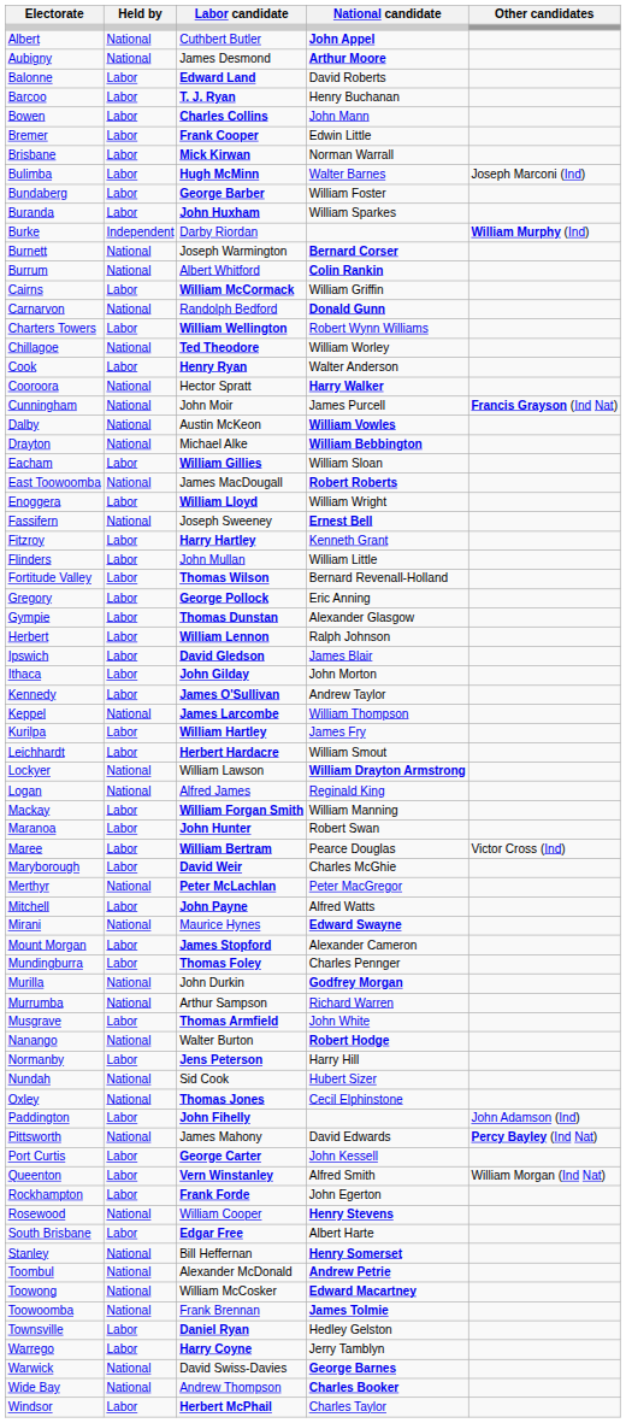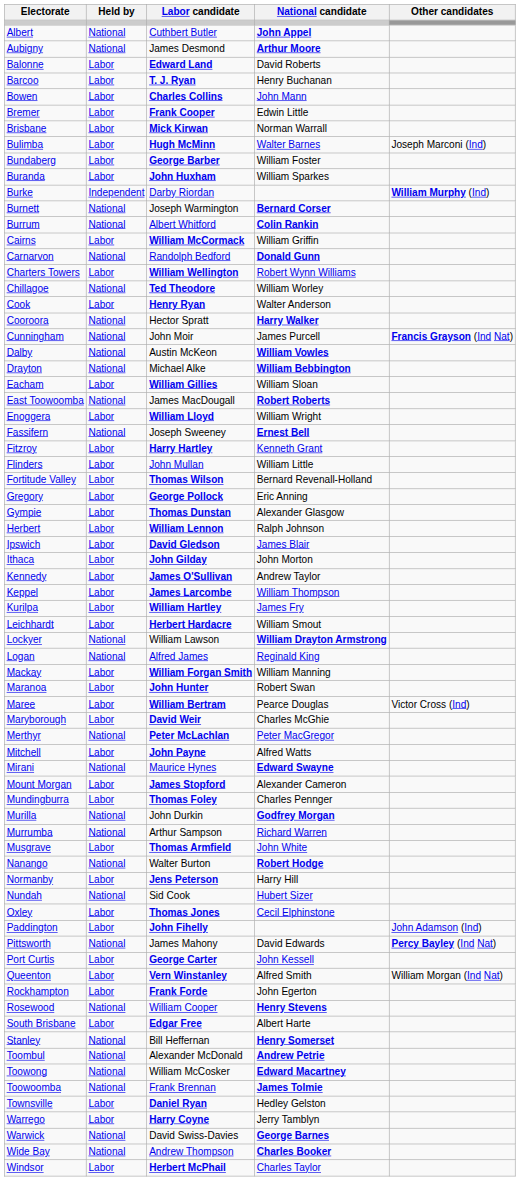 <table class="wikitable">
 <tr>
 <th>Electorate</th>
 <th>Held by</th>
 <th><a href='#'>Labor</a> candidate</th>
 <th><a href='#'>National</a> candidate</th>
 <th>Other candidates</th>
 </tr>
 <tr bgcolor="#cccccc">
 <td></td>
 <td></td>
 <td></td>
 <td></td>
 <td bgcolor="#999999"></td>
 </tr>
 <tr>
 <td><a href='#'>Albert</a></td>
 <td><a href='#'>National</a></td>
 <td><a href='#'>Cuthbert Butler</a></td>
 <td><strong><a href='#'>John Appel</a></strong></td>
 <td></td>
 </tr>
 <tr>
 <td><a href='#'>Aubigny</a></td>
 <td><a href='#'>National</a></td>
 <td>James Desmond</td>
 <td><strong><a href='#'>Arthur Moore</a></strong></td>
 <td></td>
 </tr>
 <tr>
 <td><a href='#'>Balonne</a></td>
 <td><a href='#'>Labor</a></td>
 <td><strong><a href='#'>Edward Land</a></strong></td>
 <td>David Roberts</td>
 <td></td>
 </tr>
 <tr>
 <td><a href='#'>Barcoo</a></td>
 <td><a href='#'>Labor</a></td>
 <td><strong><a href='#'>T. J. Ryan</a></strong></td>
 <td>Henry Buchanan</td>
 <td></td>
 </tr>
 <tr>
 <td><a href='#'>Bowen</a></td>
 <td><a href='#'>Labor</a></td>
 <td><strong><a href='#'>Charles Collins</a></strong></td>
 <td><a href='#'>John Mann</a></td>
 <td></td>
 </tr>
 <tr>
 <td><a href='#'>Bremer</a></td>
 <td><a href='#'>Labor</a></td>
 <td><strong><a href='#'>Frank Cooper</a></strong></td>
 <td>Edwin Little</td>
 <td></td>
 </tr>
 <tr>
 <td><a href='#'>Brisbane</a></td>
 <td><a href='#'>Labor</a></td>
 <td><strong><a href='#'>Mick Kirwan</a></strong></td>
 <td>Norman Warrall</td>
 <td></td>
 </tr>
 <tr>
 <td><a href='#'>Bulimba</a></td>
 <td><a href='#'>Labor</a></td>
 <td><strong><a href='#'>Hugh McMinn</a></strong></td>
 <td><a href='#'>Walter Barnes</a></td>
 <td>Joseph Marconi (<a href='#'>Ind</a>)</td>
 </tr>
 <tr>
 <td><a href='#'>Bundaberg</a></td>
 <td><a href='#'>Labor</a></td>
 <td><strong><a href='#'>George Barber</a></strong></td>
 <td>William Foster</td>
 <td></td>
 </tr>
 <tr>
 <td><a href='#'>Buranda</a></td>
 <td><a href='#'>Labor</a></td>
 <td><strong><a href='#'>John Huxham</a></strong></td>
 <td>William Sparkes</td>
 <td></td>
 </tr>
 <tr>
 <td><a href='#'>Burke</a></td>
 <td><a href='#'>Independent</a></td>
 <td><a href='#'>Darby Riordan</a></td>
 <td></td>
 <td><strong><a href='#'>William Murphy</a></strong> (<a href='#'>Ind</a>)</td>
 </tr>
 <tr>
 <td><a href='#'>Burnett</a></td>
 <td><a href='#'>National</a></td>
 <td>Joseph Warmington</td>
 <td><strong><a href='#'>Bernard Corser</a></strong></td>
 <td></td>
 </tr>
 <tr>
 <td><a href='#'>Burrum</a></td>
 <td><a href='#'>National</a></td>
 <td><a href='#'>Albert Whitford</a></td>
 <td><strong><a href='#'>Colin Rankin</a></strong></td>
 <td></td>
 </tr>
 <tr>
 <td><a href='#'>Cairns</a></td>
 <td><a href='#'>Labor</a></td>
 <td><strong><a href='#'>William McCormack</a></strong></td>
 <td>William Griffin</td>
 <td></td>
 </tr>
 <tr>
 <td><a href='#'>Carnarvon</a></td>
 <td><a href='#'>National</a></td>
 <td><a href='#'>Randolph Bedford</a></td>
 <td><strong><a href='#'>Donald Gunn</a></strong></td>
 <td></td>
 </tr>
 <tr>
 <td><a href='#'>Charters Towers</a></td>
 <td><a href='#'>Labor</a></td>
 <td><strong><a href='#'>William Wellington</a></strong></td>
 <td><a href='#'>Robert Wynn Williams</a></td>
 <td></td>
 </tr>
 <tr>
 <td><a href='#'>Chillagoe</a></td>
 <td><a href='#'>National</a></td>
 <td><strong><a href='#'>Ted Theodore</a></strong></td>
 <td>William Worley</td>
 <td></td>
 </tr>
 <tr>
 <td><a href='#'>Cook</a></td>
 <td><a href='#'>Labor</a></td>
 <td><strong><a href='#'>Henry Ryan</a></strong></td>
 <td>Walter Anderson</td>
 <td></td>
 </tr>
 <tr>
 <td><a href='#'>Cooroora</a></td>
 <td><a href='#'>National</a></td>
 <td>Hector Spratt</td>
 <td><strong><a href='#'>Harry Walker</a></strong></td>
 <td></td>
 </tr>
 <tr>
 <td><a href='#'>Cunningham</a></td>
 <td><a href='#'>National</a></td>
 <td>John Moir</td>
 <td>James Purcell</td>
 <td><strong><a href='#'>Francis Grayson</a></strong> (<a href='#'>Ind</a> <a href='#'>Nat</a>)</td>
 </tr>
 <tr>
 <td><a href='#'>Dalby</a></td>
 <td><a href='#'>National</a></td>
 <td>Austin McKeon</td>
 <td><strong><a href='#'>William Vowles</a></strong></td>
 <td></td>
 </tr>
 <tr>
 <td><a href='#'>Drayton</a></td>
 <td><a href='#'>National</a></td>
 <td>Michael Alke</td>
 <td><strong><a href='#'>William Bebbington</a></strong></td>
 <td></td>
 </tr>
 <tr>
 <td><a href='#'>Eacham</a></td>
 <td><a href='#'>Labor</a></td>
 <td><strong><a href='#'>William Gillies</a></strong></td>
 <td>William Sloan</td>
 <td></td>
 </tr>
 <tr>
 <td><a href='#'>East Toowoomba</a></td>
 <td><a href='#'>National</a></td>
 <td>James MacDougall</td>
 <td><strong><a href='#'>Robert Roberts</a></strong></td>
 <td></td>
 </tr>
 <tr>
 <td><a href='#'>Enoggera</a></td>
 <td><a href='#'>Labor</a></td>
 <td><strong><a href='#'>William Lloyd</a></strong></td>
 <td>William Wright</td>
 <td></td>
 </tr>
 <tr>
 <td><a href='#'>Fassifern</a></td>
 <td><a href='#'>National</a></td>
 <td>Joseph Sweeney</td>
 <td><strong><a href='#'>Ernest Bell</a></strong></td>
 <td></td>
 </tr>
 <tr>
 <td><a href='#'>Fitzroy</a></td>
 <td><a href='#'>Labor</a></td>
 <td><strong><a href='#'>Harry Hartley</a></strong></td>
 <td><a href='#'>Kenneth Grant</a></td>
 <td></td>
 </tr>
 <tr>
 <td><a href='#'>Flinders</a></td>
 <td><a href='#'>Labor</a></td>
 <td><a href='#'>John Mullan</a></td>
 <td>William Little</td>
 <td></td>
 </tr>
 <tr>
 <td><a href='#'>Fortitude Valley</a></td>
 <td><a href='#'>Labor</a></td>
 <td><strong><a href='#'>Thomas Wilson</a></strong></td>
 <td>Bernard Revenall-Holland</td>
 <td></td>
 </tr>
 <tr>
 <td><a href='#'>Gregory</a></td>
 <td><a href='#'>Labor</a></td>
 <td><strong><a href='#'>George Pollock</a></strong></td>
 <td>Eric Anning</td>
 <td></td>
 </tr>
 <tr>
 <td><a href='#'>Gympie</a></td>
 <td><a href='#'>Labor</a></td>
 <td><strong><a href='#'>Thomas Dunstan</a></strong></td>
 <td>Alexander Glasgow</td>
 <td></td>
 </tr>
 <tr>
 <td><a href='#'>Herbert</a></td>
 <td><a href='#'>Labor</a></td>
 <td><strong><a href='#'>William Lennon</a></strong></td>
 <td>Ralph Johnson</td>
 <td></td>
 </tr>
 <tr>
 <td><a href='#'>Ipswich</a></td>
 <td><a href='#'>Labor</a></td>
 <td><strong><a href='#'>David Gledson</a></strong></td>
 <td><a href='#'>James Blair</a></td>
 <td></td>
 </tr>
 <tr>
 <td><a href='#'>Ithaca</a></td>
 <td><a href='#'>Labor</a></td>
 <td><strong><a href='#'>John Gilday</a></strong></td>
 <td>John Morton</td>
 <td></td>
 </tr>
 <tr>
 <td><a href='#'>Kennedy</a></td>
 <td><a href='#'>Labor</a></td>
 <td><strong><a href='#'>James O'Sullivan</a></strong></td>
 <td>Andrew Taylor</td>
 <td></td>
 </tr>
 <tr>
 <td><a href='#'>Keppel</a></td>
-<td><a href='#'>National</a></td>
+<td><a href='#'>Labor</a></td>
 <td><strong><a href='#'>James Larcombe</a></strong></td>
 <td><a href='#'>William Thompson</a></td>
 <td></td>
 </tr>
 <tr>
 <td><a href='#'>Kurilpa</a></td>
 <td><a href='#'>Labor</a></td>
 <td><strong><a href='#'>William Hartley</a></strong></td>
 <td><a href='#'>James Fry</a></td>
 <td></td>
 </tr>
 <tr>
 <td><a href='#'>Leichhardt</a></td>
 <td><a href='#'>Labor</a></td>
 <td><strong><a href='#'>Herbert Hardacre</a></strong></td>
 <td>William Smout</td>
 <td></td>
 </tr>
 <tr>
 <td><a href='#'>Lockyer</a></td>
 <td><a href='#'>National</a></td>
 <td>William Lawson</td>
 <td><strong><a href='#'>William Drayton Armstrong</a></strong></td>
 <td></td>
 </tr>
 <tr>
 <td><a href='#'>Logan</a></td>
 <td><a href='#'>National</a></td>
 <td><a href='#'>Alfred James</a></td>
 <td><a href='#'>Reginald King</a></td>
 <td></td>
 </tr>
 <tr>
 <td><a href='#'>Mackay</a></td>
 <td><a href='#'>Labor</a></td>
 <td><strong><a href='#'>William Forgan Smith</a></strong></td>
 <td>William Manning</td>
 <td></td>
 </tr>
 <tr>
 <td><a href='#'>Maranoa</a></td>
 <td><a href='#'>Labor</a></td>
 <td><strong><a href='#'>John Hunter</a></strong></td>
 <td>Robert Swan</td>
 <td></td>
 </tr>
 <tr>
 <td><a href='#'>Maree</a></td>
 <td><a href='#'>Labor</a></td>
 <td><strong><a href='#'>William Bertram</a></strong></td>
 <td>Pearce Douglas</td>
 <td>Victor Cross (<a href='#'>Ind</a>)</td>
 </tr>
 <tr>
 <td><a href='#'>Maryborough</a></td>
 <td><a href='#'>Labor</a></td>
 <td><strong><a href='#'>David Weir</a></strong></td>
 <td>Charles McGhie</td>
 <td></td>
 </tr>
 <tr>
 <td><a href='#'>Merthyr</a></td>
 <td><a href='#'>National</a></td>
 <td><strong><a href='#'>Peter McLachlan</a></strong></td>
 <td><a href='#'>Peter MacGregor</a></td>
 <td></td>
 </tr>
 <tr>
 <td><a href='#'>Mitchell</a></td>
 <td><a href='#'>Labor</a></td>
 <td><strong><a href='#'>John Payne</a></strong></td>
 <td>Alfred Watts</td>
 <td></td>
 </tr>
 <tr>
 <td><a href='#'>Mirani</a></td>
 <td><a href='#'>National</a></td>
 <td><a href='#'>Maurice Hynes</a></td>
 <td><strong><a href='#'>Edward Swayne</a></strong></td>
 <td></td>
 </tr>
 <tr>
 <td><a href='#'>Mount Morgan</a></td>
 <td><a href='#'>Labor</a></td>
 <td><strong><a href='#'>James Stopford</a></strong></td>
 <td>Alexander Cameron</td>
 <td></td>
 </tr>
 <tr>
 <td><a href='#'>Mundingburra</a></td>
 <td><a href='#'>Labor</a></td>
 <td><strong><a href='#'>Thomas Foley</a></strong></td>
 <td>Charles Pennger</td>
 <td></td>
 </tr>
 <tr>
 <td><a href='#'>Murilla</a></td>
 <td><a href='#'>National</a></td>
 <td>John Durkin</td>
 <td><strong><a href='#'>Godfrey Morgan</a></strong></td>
 <td></td>
 </tr>
 <tr>
 <td><a href='#'>Murrumba</a></td>
 <td><a href='#'>National</a></td>
 <td>Arthur Sampson</td>
 <td><a href='#'>Richard Warren</a></td>
 <td></td>
 </tr>
 <tr>
 <td><a href='#'>Musgrave</a></td>
 <td><a href='#'>Labor</a></td>
 <td><strong><a href='#'>Thomas Armfield</a></strong></td>
 <td><a href='#'>John White</a></td>
 <td></td>
 </tr>
 <tr>
 <td><a href='#'>Nanango</a></td>
 <td><a href='#'>National</a></td>
 <td>Walter Burton</td>
 <td><strong><a href='#'>Robert Hodge</a></strong></td>
 <td></td>
 </tr>
 <tr>
 <td><a href='#'>Normanby</a></td>
 <td><a href='#'>Labor</a></td>
 <td><strong><a href='#'>Jens Peterson</a></strong></td>
 <td>Harry Hill</td>
 <td></td>
 </tr>
 <tr>
 <td><a href='#'>Nundah</a></td>
 <td><a href='#'>National</a></td>
 <td>Sid Cook</td>
 <td><a href='#'>Hubert Sizer</a></td>
 <td></td>
 </tr>
 <tr>
 <td><a href='#'>Oxley</a></td>
-<td><a href='#'>National</a></td>
+<td><a href='#'>Labor</a></td>
 <td><strong><a href='#'>Thomas Jones</a></strong></td>
 <td><a href='#'>Cecil Elphinstone</a></td>
 <td></td>
 </tr>
 <tr>
 <td><a href='#'>Paddington</a></td>
 <td><a href='#'>Labor</a></td>
 <td><strong><a href='#'>John Fihelly</a></strong></td>
 <td></td>
 <td><a href='#'>John Adamson</a> (<a href='#'>Ind</a>)</td>
 </tr>
 <tr>
 <td><a href='#'>Pittsworth</a></td>
 <td><a href='#'>National</a></td>
 <td>James Mahony</td>
 <td>David Edwards</td>
 <td><strong><a href='#'>Percy Bayley</a></strong> (<a href='#'>Ind</a> <a href='#'>Nat</a>)</td>
 </tr>
 <tr>
 <td><a href='#'>Port Curtis</a></td>
 <td><a href='#'>Labor</a></td>
 <td><strong><a href='#'>George Carter</a></strong></td>
 <td><a href='#'>John Kessell</a></td>
 <td></td>
 </tr>
 <tr>
 <td><a href='#'>Queenton</a></td>
 <td><a href='#'>Labor</a></td>
 <td><strong><a href='#'>Vern Winstanley</a></strong></td>
 <td>Alfred Smith</td>
 <td>William Morgan (<a href='#'>Ind</a> <a href='#'>Nat</a>)</td>
 </tr>
 <tr>
 <td><a href='#'>Rockhampton</a></td>
 <td><a href='#'>Labor</a></td>
 <td><strong><a href='#'>Frank Forde</a></strong></td>
 <td>John Egerton</td>
 <td></td>
 </tr>
 <tr>
 <td><a href='#'>Rosewood</a></td>
 <td><a href='#'>National</a></td>
 <td><a href='#'>William Cooper</a></td>
 <td><strong><a href='#'>Henry Stevens</a></strong></td>
 <td></td>
 </tr>
 <tr>
 <td><a href='#'>South Brisbane</a></td>
 <td><a href='#'>Labor</a></td>
 <td><strong><a href='#'>Edgar Free</a></strong></td>
 <td>Albert Harte</td>
 <td></td>
 </tr>
 <tr>
 <td><a href='#'>Stanley</a></td>
 <td><a href='#'>National</a></td>
 <td>Bill Heffernan</td>
 <td><strong><a href='#'>Henry Somerset</a></strong></td>
 <td></td>
 </tr>
 <tr>
 <td><a href='#'>Toombul</a></td>
 <td><a href='#'>National</a></td>
 <td>Alexander McDonald</td>
 <td><strong><a href='#'>Andrew Petrie</a></strong></td>
 <td></td>
 </tr>
 <tr>
 <td><a href='#'>Toowong</a></td>
 <td><a href='#'>National</a></td>
 <td>William McCosker</td>
 <td><strong><a href='#'>Edward Macartney</a></strong></td>
 <td></td>
 </tr>
 <tr>
 <td><a href='#'>Toowoomba</a></td>
 <td><a href='#'>National</a></td>
 <td><a href='#'>Frank Brennan</a></td>
 <td><strong><a href='#'>James Tolmie</a></strong></td>
 <td></td>
 </tr>
 <tr>
 <td><a href='#'>Townsville</a></td>
 <td><a href='#'>Labor</a></td>
 <td><strong><a href='#'>Daniel Ryan</a></strong></td>
 <td>Hedley Gelston</td>
 <td></td>
 </tr>
 <tr>
 <td><a href='#'>Warrego</a></td>
 <td><a href='#'>Labor</a></td>
 <td><strong><a href='#'>Harry Coyne</a></strong></td>
 <td>Jerry Tamblyn</td>
 <td></td>
 </tr>
 <tr>
 <td><a href='#'>Warwick</a></td>
 <td><a href='#'>National</a></td>
 <td>David Swiss-Davies</td>
 <td><strong><a href='#'>George Barnes</a></strong></td>
 <td></td>
 </tr>
 <tr>
 <td><a href='#'>Wide Bay</a></td>
 <td><a href='#'>National</a></td>
 <td><a href='#'>Andrew Thompson</a></td>
 <td><strong><a href='#'>Charles Booker</a></strong></td>
 <td></td>
 </tr>
 <tr>
 <td><a href='#'>Windsor</a></td>
 <td><a href='#'>Labor</a></td>
 <td><strong><a href='#'>Herbert McPhail</a></strong></td>
 <td><a href='#'>Charles Taylor</a></td>
 <td></td>
 </tr>
 </table>
